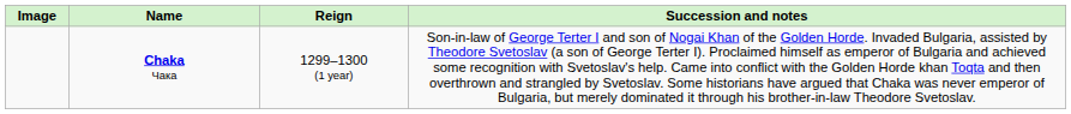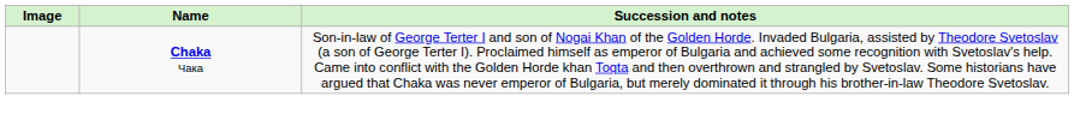 <table class="wikitable" style="width:100%; text-align:center;">
 <tr style="background:#D4F2CE;">
 <th style="background:#D4F2CE; width:6%;">Image</th>
 <th style="background:#D4F2CE; width:18%">Name</th>
-<th style="background:#D4F2CE; width:14%;">Reign</th>
 <th style="background:#D4F2CE; width:62%;">Succession and notes</th>
 </tr>
 <tr>
 <td></td>
 <td><strong><a href='#'>Chaka</a></strong><br><small>Чака</small></td>
-<td>1299–1300<br><small>(1 year)</small></td>
 <td>Son-in-law of <a href='#'>George Terter I</a> and son of <a href='#'>Nogai Khan</a> of the <a href='#'>Golden Horde</a>. Invaded Bulgaria, assisted by <a href='#'>Theodore Svetoslav</a> (a son of George Terter I). Proclaimed himself as emperor of Bulgaria and achieved some recognition with Svetoslav's help. Came into conflict with the Golden Horde khan <a href='#'>Toqta</a> and then overthrown and strangled by Svetoslav. Some historians have argued that Chaka was never emperor of Bulgaria, but merely dominated it through his brother-in-law Theodore Svetoslav.</td>
 </tr>
 </table>
